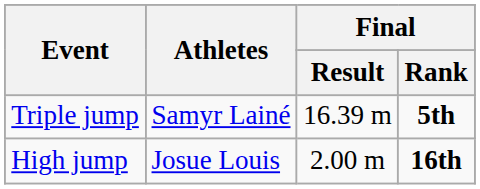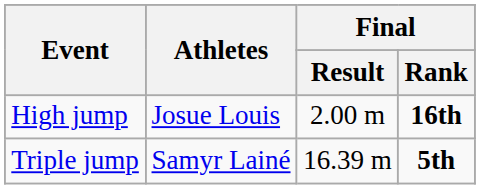 <table class="wikitable" border="1" style="font-size:90%">
 <tr>
 <th rowspan=2>Event</th>
 <th rowspan=2>Athletes</th>
 <th colspan=2>Final</th>
 </tr>
 <tr>
 <th>Result</th>
 <th>Rank</th>
 </tr>
 <tr>
+<td><a href='#'>High jump</a></td>
+<td><a href='#'>Josue Louis</a></td>
+<td align=center>2.00 m</td>
+<td align=center><strong>16th</strong></td>
+</tr>
+<tr>
 <td><a href='#'>Triple jump</a></td>
 <td><a href='#'>Samyr Lainé</a></td>
 <td align=center>16.39 m</td>
 <td align=center><strong>5th</strong></td>
 </tr>
-<tr>
-<td><a href='#'>High jump</a></td>
-<td><a href='#'>Josue Louis</a></td>
-<td align=center>2.00 m</td>
-<td align=center><strong>16th</strong></td>
-</tr>
 </table>
